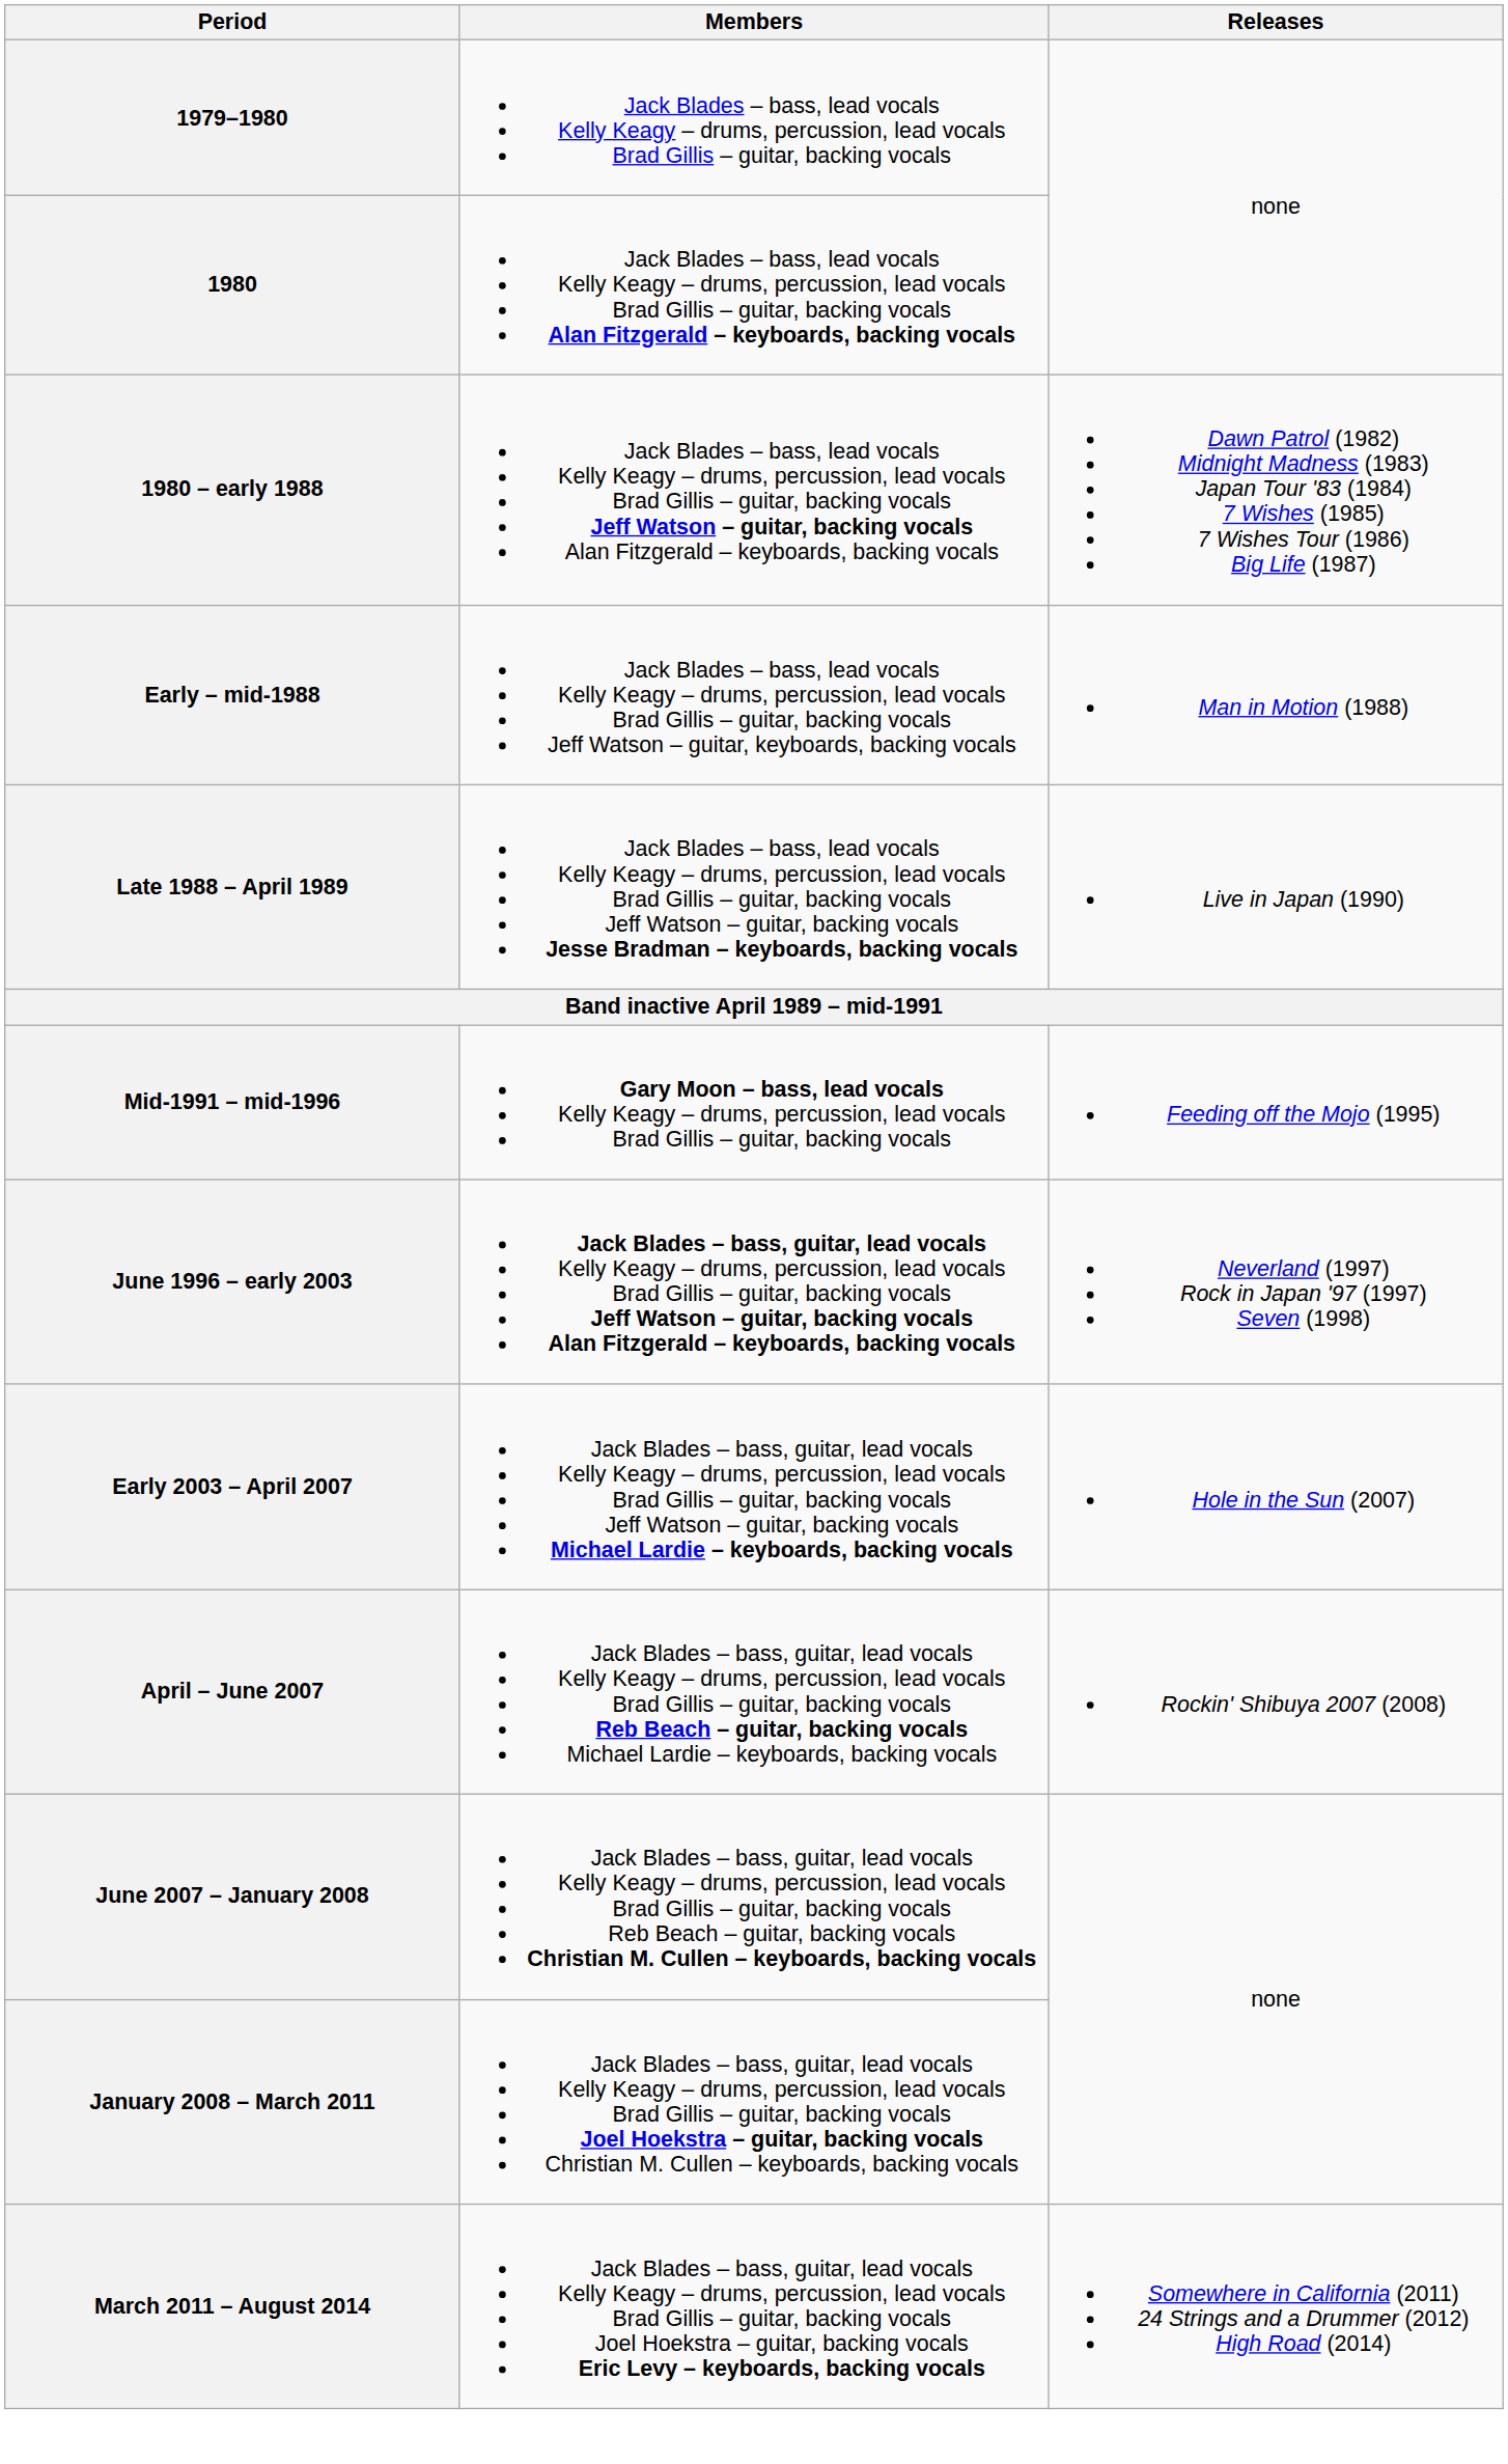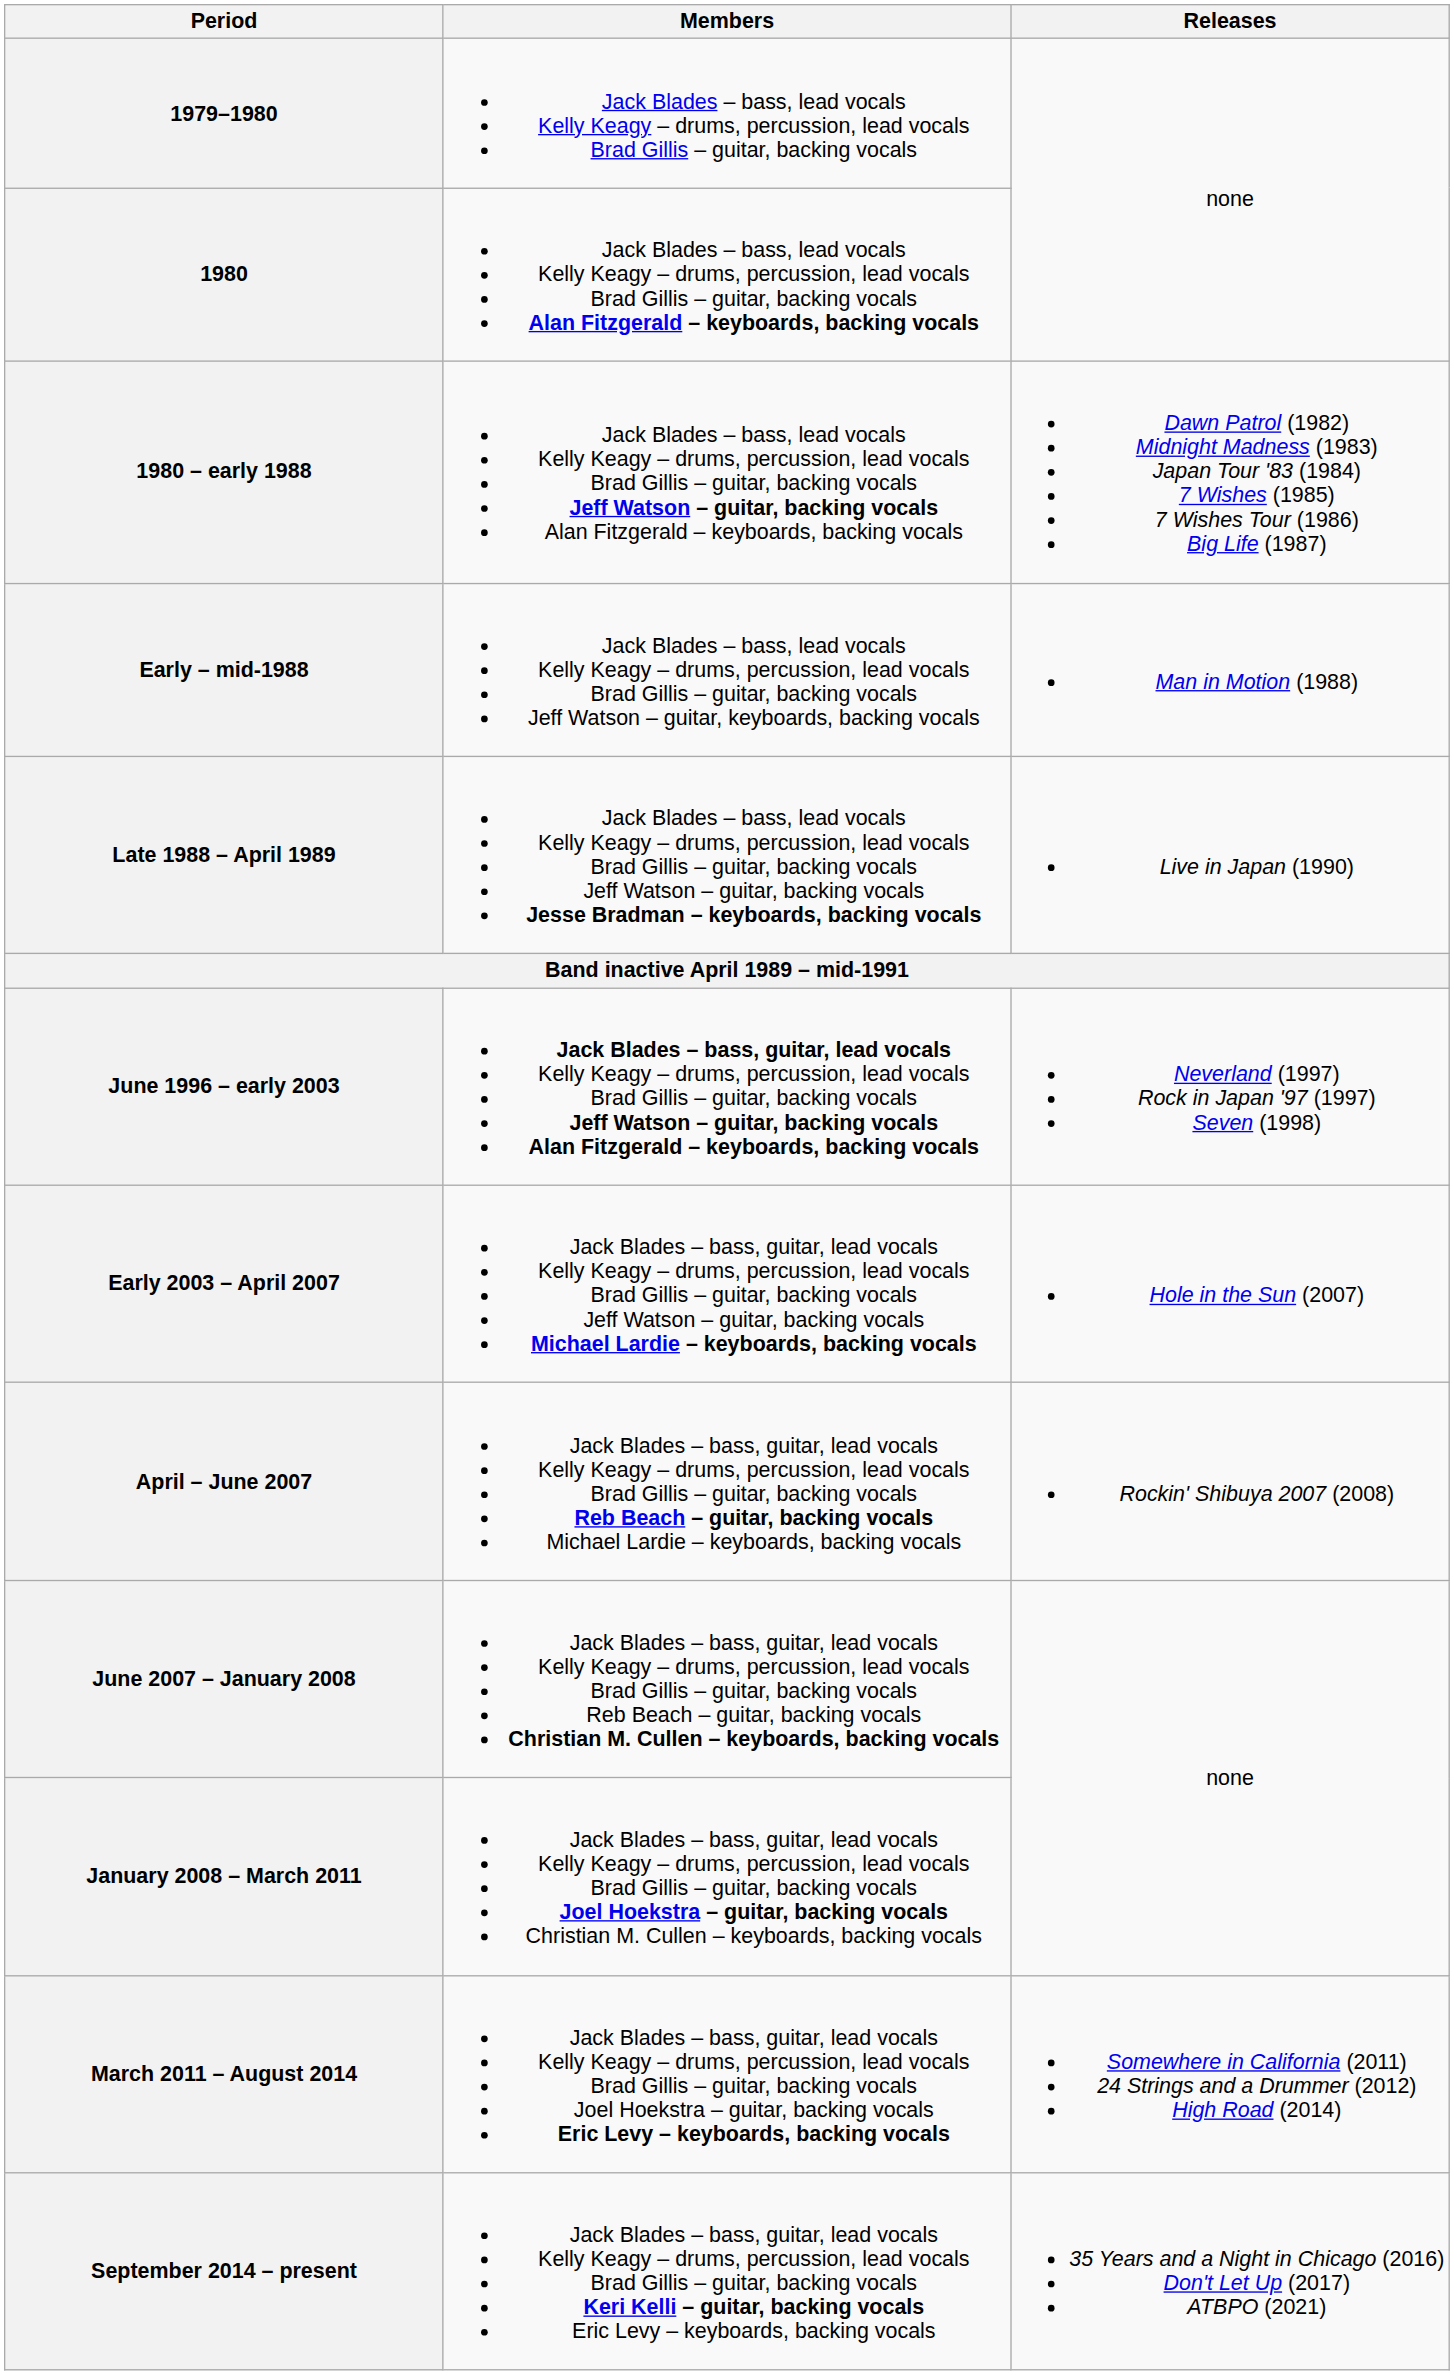 <table class="wikitable plainrowheaders" style="text-align:center;">
 <tr>
 <th scope="col" style="width:20em;">Period</th>
 <th scope="col" style="width:26em;">Members</th>
 <th scope="col" style="width:20em;">Releases</th>
 </tr>
 <tr>
 <th scope="col">1979–1980</th>
 <td><br><ul><li><a href='#'>Jack Blades</a> – bass, lead vocals</li><li><a href='#'>Kelly Keagy</a> – drums, percussion, lead vocals</li><li><a href='#'>Brad Gillis</a> – guitar, backing vocals</li></ul></td>
 <td rowspan="2">none </td>
 </tr>
 <tr>
 <th scope="col">1980</th>
 <td><br><ul><li>Jack Blades – bass, lead vocals</li><li>Kelly Keagy – drums, percussion, lead vocals</li><li>Brad Gillis – guitar, backing vocals</li><li><strong><a href='#'>Alan Fitzgerald</a> – keyboards, backing vocals</strong></li></ul></td>
 </tr>
 <tr>
 <th scope="col">1980 – early 1988</th>
 <td><br><ul><li>Jack Blades – bass, lead vocals</li><li>Kelly Keagy – drums, percussion, lead vocals</li><li>Brad Gillis – guitar, backing vocals</li><li><strong><a href='#'>Jeff Watson</a> – guitar, backing vocals</strong></li><li>Alan Fitzgerald – keyboards, backing vocals</li></ul></td>
 <td><br><ul><li><em><a href='#'>Dawn Patrol</a></em> (1982)</li><li><em><a href='#'>Midnight Madness</a></em> (1983)</li><li><em>Japan Tour '83</em> (1984)</li><li><em><a href='#'>7 Wishes</a></em> (1985)</li><li><em>7 Wishes Tour</em> (1986)</li><li><em><a href='#'>Big Life</a></em> (1987)</li></ul></td>
 </tr>
 <tr>
 <th scope="col">Early – mid-1988</th>
 <td><br><ul><li>Jack Blades – bass, lead vocals</li><li>Kelly Keagy – drums, percussion, lead vocals</li><li>Brad Gillis – guitar, backing vocals</li><li>Jeff Watson – guitar, keyboards, backing vocals</li></ul></td>
 <td><br><ul><li><em><a href='#'>Man in Motion</a></em> (1988)</li></ul></td>
 </tr>
 <tr>
 <th scope="col">Late 1988 – April 1989</th>
 <td><br><ul><li>Jack Blades – bass, lead vocals</li><li>Kelly Keagy – drums, percussion, lead vocals</li><li>Brad Gillis – guitar, backing vocals</li><li>Jeff Watson – guitar, backing vocals</li><li><strong>Jesse Bradman – keyboards, backing vocals</strong></li></ul></td>
 <td><br><ul><li><em>Live in Japan</em> (1990)</li></ul></td>
 </tr>
 <tr>
 <th scope="col" colspan="3">Band inactive April 1989 – mid-1991</th>
 </tr>
 <tr>
-<th scope="col">Mid-1991 – mid-1996</th>
-<td><br><ul><li><strong>Gary Moon – bass, lead vocals</strong></li><li>Kelly Keagy – drums, percussion, lead vocals</li><li>Brad Gillis – guitar, backing vocals</li></ul></td>
-<td><br><ul><li><em><a href='#'>Feeding off the Mojo</a></em> (1995)</li></ul></td>
-</tr>
-<tr>
 <th scope="col">June 1996 – early 2003</th>
 <td><br><ul><li><strong>Jack Blades – bass, guitar, lead vocals</strong></li><li>Kelly Keagy – drums, percussion, lead vocals</li><li>Brad Gillis – guitar, backing vocals</li><li><strong>Jeff Watson – guitar, backing vocals</strong></li><li><strong>Alan Fitzgerald – keyboards, backing vocals</strong></li></ul></td>
 <td><br><ul><li><em><a href='#'>Neverland</a></em> (1997)</li><li><em>Rock in Japan '97</em> (1997)</li><li><em><a href='#'>Seven</a></em> (1998)</li></ul></td>
 </tr>
 <tr>
 <th scope="col">Early 2003 – April 2007</th>
 <td><br><ul><li>Jack Blades – bass, guitar, lead vocals</li><li>Kelly Keagy – drums, percussion, lead vocals</li><li>Brad Gillis – guitar, backing vocals</li><li>Jeff Watson – guitar, backing vocals</li><li><strong><a href='#'>Michael Lardie</a> – keyboards, backing vocals</strong></li></ul></td>
 <td><br><ul><li><em><a href='#'>Hole in the Sun</a></em> (2007)</li></ul></td>
 </tr>
 <tr>
 <th scope="col">April – June 2007</th>
 <td><br><ul><li>Jack Blades – bass, guitar, lead vocals</li><li>Kelly Keagy – drums, percussion, lead vocals</li><li>Brad Gillis – guitar, backing vocals</li><li><strong><a href='#'>Reb Beach</a> – guitar, backing vocals</strong> </li><li>Michael Lardie – keyboards, backing vocals</li></ul></td>
 <td><br><ul><li><em>Rockin' Shibuya 2007</em> (2008)</li></ul></td>
 </tr>
 <tr>
 <th scope="col">June 2007 – January 2008</th>
 <td><br><ul><li>Jack Blades – bass, guitar, lead vocals</li><li>Kelly Keagy – drums, percussion, lead vocals</li><li>Brad Gillis – guitar, backing vocals</li><li>Reb Beach – guitar, backing vocals </li><li><strong>Christian M. Cullen – keyboards, backing vocals</strong></li></ul></td>
 <td rowspan="2">none </td>
 </tr>
 <tr>
 <th scope="col">January 2008 – March 2011</th>
 <td><br><ul><li>Jack Blades – bass, guitar, lead vocals</li><li>Kelly Keagy – drums, percussion, lead vocals</li><li>Brad Gillis – guitar, backing vocals</li><li><strong><a href='#'>Joel Hoekstra</a> – guitar, backing vocals</strong></li><li>Christian M. Cullen – keyboards, backing vocals</li></ul></td>
 </tr>
 <tr>
 <th scope="col">March 2011 – August 2014</th>
 <td><br><ul><li>Jack Blades – bass, guitar, lead vocals</li><li>Kelly Keagy – drums, percussion, lead vocals</li><li>Brad Gillis – guitar, backing vocals</li><li>Joel Hoekstra – guitar, backing vocals</li><li><strong>Eric Levy – keyboards, backing vocals</strong></li></ul></td>
 <td><br><ul><li><em><a href='#'>Somewhere in California</a></em> (2011)</li><li><em>24 Strings and a Drummer</em> (2012)</li><li><em><a href='#'>High Road</a></em> (2014)</li></ul></td>
 </tr>
+<tr>
+<th scope="col">September 2014 – present</th>
+<td><br><ul><li>Jack Blades – bass, guitar, lead vocals</li><li>Kelly Keagy – drums, percussion, lead vocals</li><li>Brad Gillis – guitar, backing vocals</li><li><strong><a href='#'>Keri Kelli</a> – guitar, backing vocals</strong></li><li>Eric Levy – keyboards, backing vocals</li></ul></td>
+<td><br><ul><li><em>35 Years and a Night in Chicago</em> (2016)</li><li><em><a href='#'>Don't Let Up</a></em> (2017)</li><li><em>ATBPO</em> (2021)</li></ul></td>
+</tr>
 </table>
